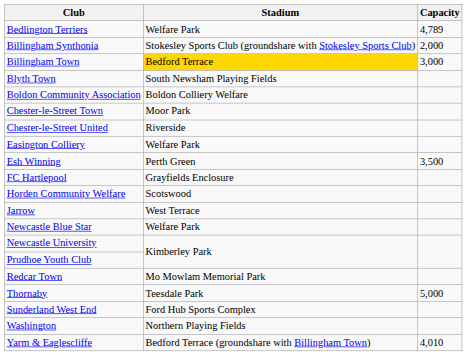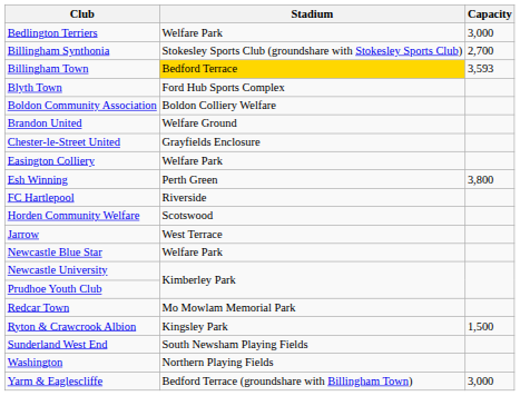 <table class="wikitable sortable">
 <tr>
 <th>Club</th>
 <th>Stadium</th>
 <th>Capacity</th>
 </tr>
 <tr>
 <td><a href='#'>Bedlington Terriers</a></td>
 <td>Welfare Park</td>
-<td>4,789</td>
+<td>3,000</td>
 </tr>
 <tr>
 <td><a href='#'>Billingham Synthonia</a></td>
 <td>Stokesley Sports Club (groundshare with <a href='#'>Stokesley Sports Club</a>)</td>
-<td>2,000</td>
+<td>2,700</td>
 </tr>
 <tr>
 <td><a href='#'>Billingham Town</a></td>
 <td style="background: gold;">Bedford Terrace</td>
-<td>3,000</td>
+<td>3,593</td>
 </tr>
 <tr>
 <td><a href='#'>Blyth Town</a></td>
-<td>South Newsham Playing Fields</td>
+<td>Ford Hub Sports Complex</td>
 <td></td>
 </tr>
 <tr>
 <td><a href='#'>Boldon Community Association</a></td>
 <td>Boldon Colliery Welfare</td>
 <td></td>
 </tr>
 <tr>
-<td><a href='#'>Chester-le-Street Town</a></td>
-<td>Moor Park</td>
+<td><a href='#'>Brandon United</a></td>
+<td>Welfare Ground</td>
 <td></td>
 </tr>
 <tr>
 <td><a href='#'>Chester-le-Street United</a></td>
-<td>Riverside</td>
+<td>Grayfields Enclosure</td>
 <td></td>
 </tr>
 <tr>
 <td><a href='#'>Easington Colliery</a></td>
 <td>Welfare Park</td>
 <td></td>
 </tr>
 <tr>
 <td><a href='#'>Esh Winning</a></td>
 <td>Perth Green</td>
-<td>3,500</td>
+<td>3,800</td>
 </tr>
 <tr>
 <td><a href='#'>FC Hartlepool</a></td>
-<td>Grayfields Enclosure</td>
+<td>Riverside</td>
 <td></td>
 </tr>
 <tr>
 <td><a href='#'>Horden Community Welfare</a></td>
 <td>Scotswood</td>
 <td></td>
 </tr>
 <tr>
 <td><a href='#'>Jarrow</a></td>
 <td>West Terrace</td>
 <td></td>
 </tr>
 <tr>
 <td><a href='#'> Newcastle Blue Star</a></td>
 <td>Welfare Park</td>
 <td></td>
 </tr>
 <tr>
 <td><a href='#'>Newcastle University</a></td>
 <td rowspan=2>Kimberley Park</td>
 <td rowspan=2></td>
 </tr>
 <tr>
 <td><a href='#'>Prudhoe Youth Club</a></td>
 </tr>
 <tr>
 <td><a href='#'>Redcar Town</a></td>
 <td>Mo Mowlam Memorial Park</td>
 <td></td>
 </tr>
 <tr>
-<td><a href='#'>Thornaby</a></td>
-<td>Teesdale Park</td>
-<td>5,000</td>
+<td><a href='#'>Ryton & Crawcrook Albion</a></td>
+<td>Kingsley Park</td>
+<td>1,500</td>
 </tr>
 <tr>
 <td><a href='#'>Sunderland West End</a></td>
-<td>Ford Hub Sports Complex</td>
+<td>South Newsham Playing Fields</td>
 <td></td>
 </tr>
 <tr>
 <td><a href='#'>Washington</a></td>
 <td>Northern Playing Fields</td>
 <td></td>
 </tr>
 <tr>
 <td><a href='#'>Yarm & Eaglescliffe</a></td>
 <td>Bedford Terrace (groundshare with <a href='#'>Billingham Town</a>)</td>
-<td>4,010</td>
+<td>3,000</td>
 </tr>
 </table>
